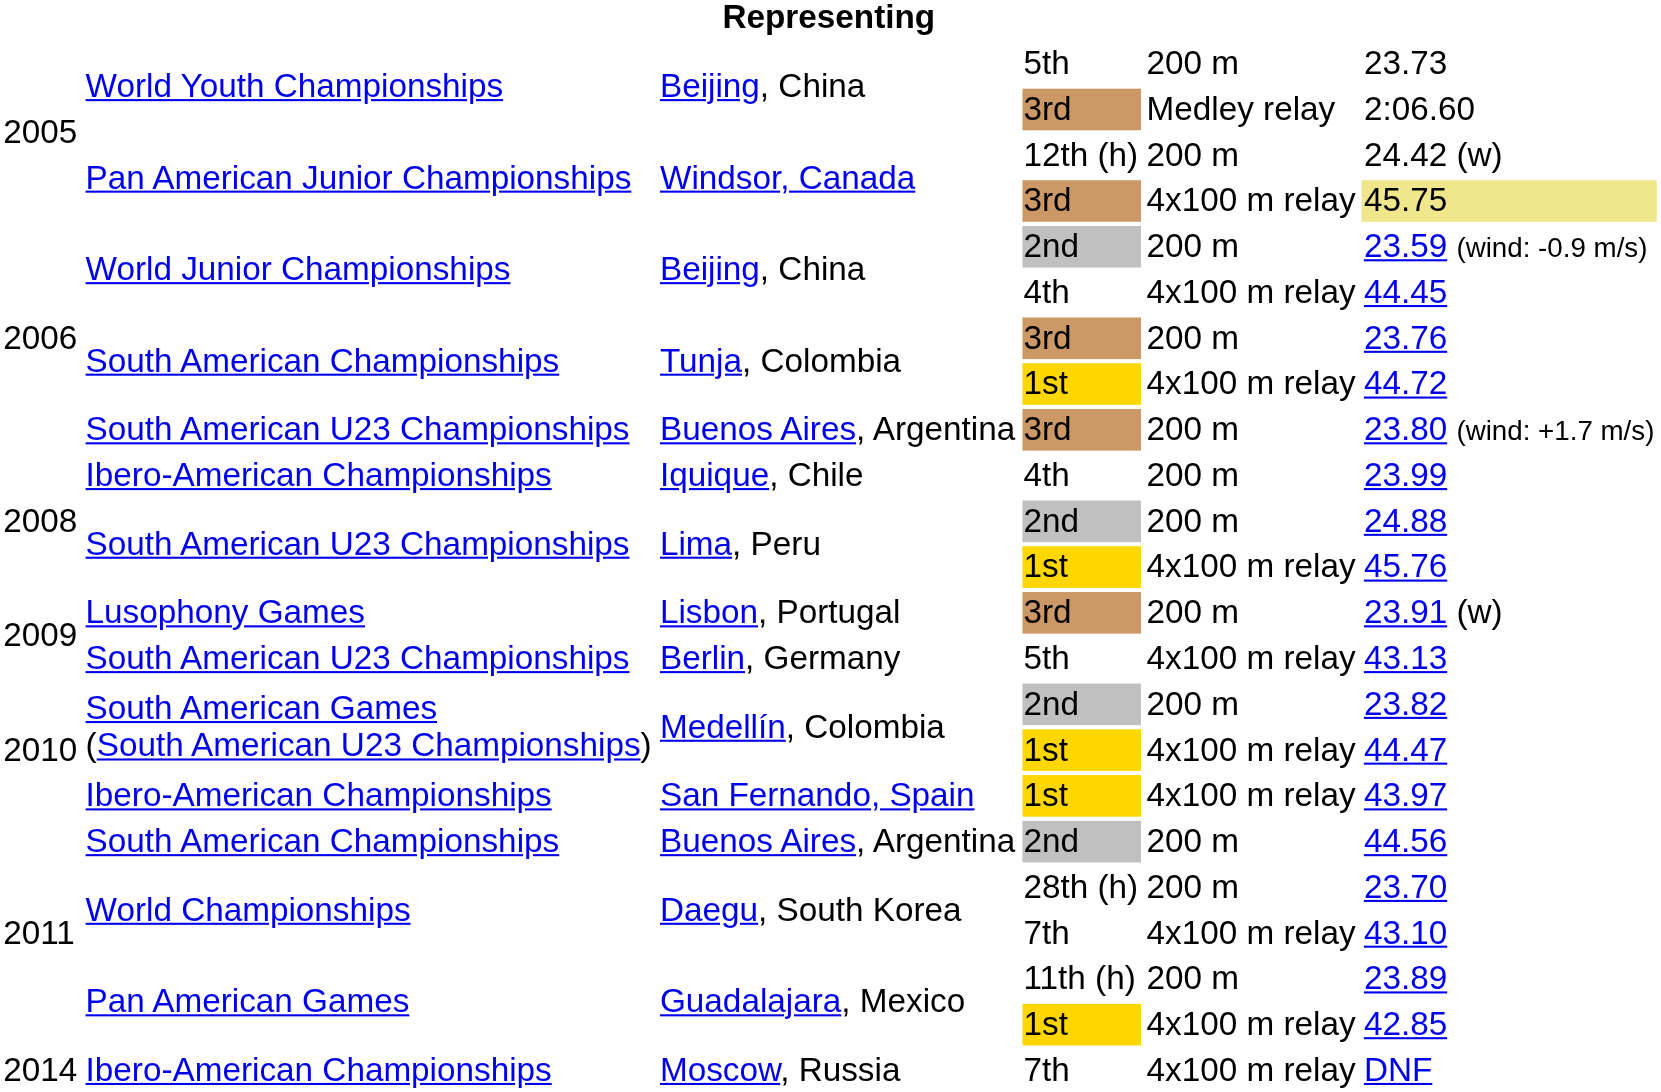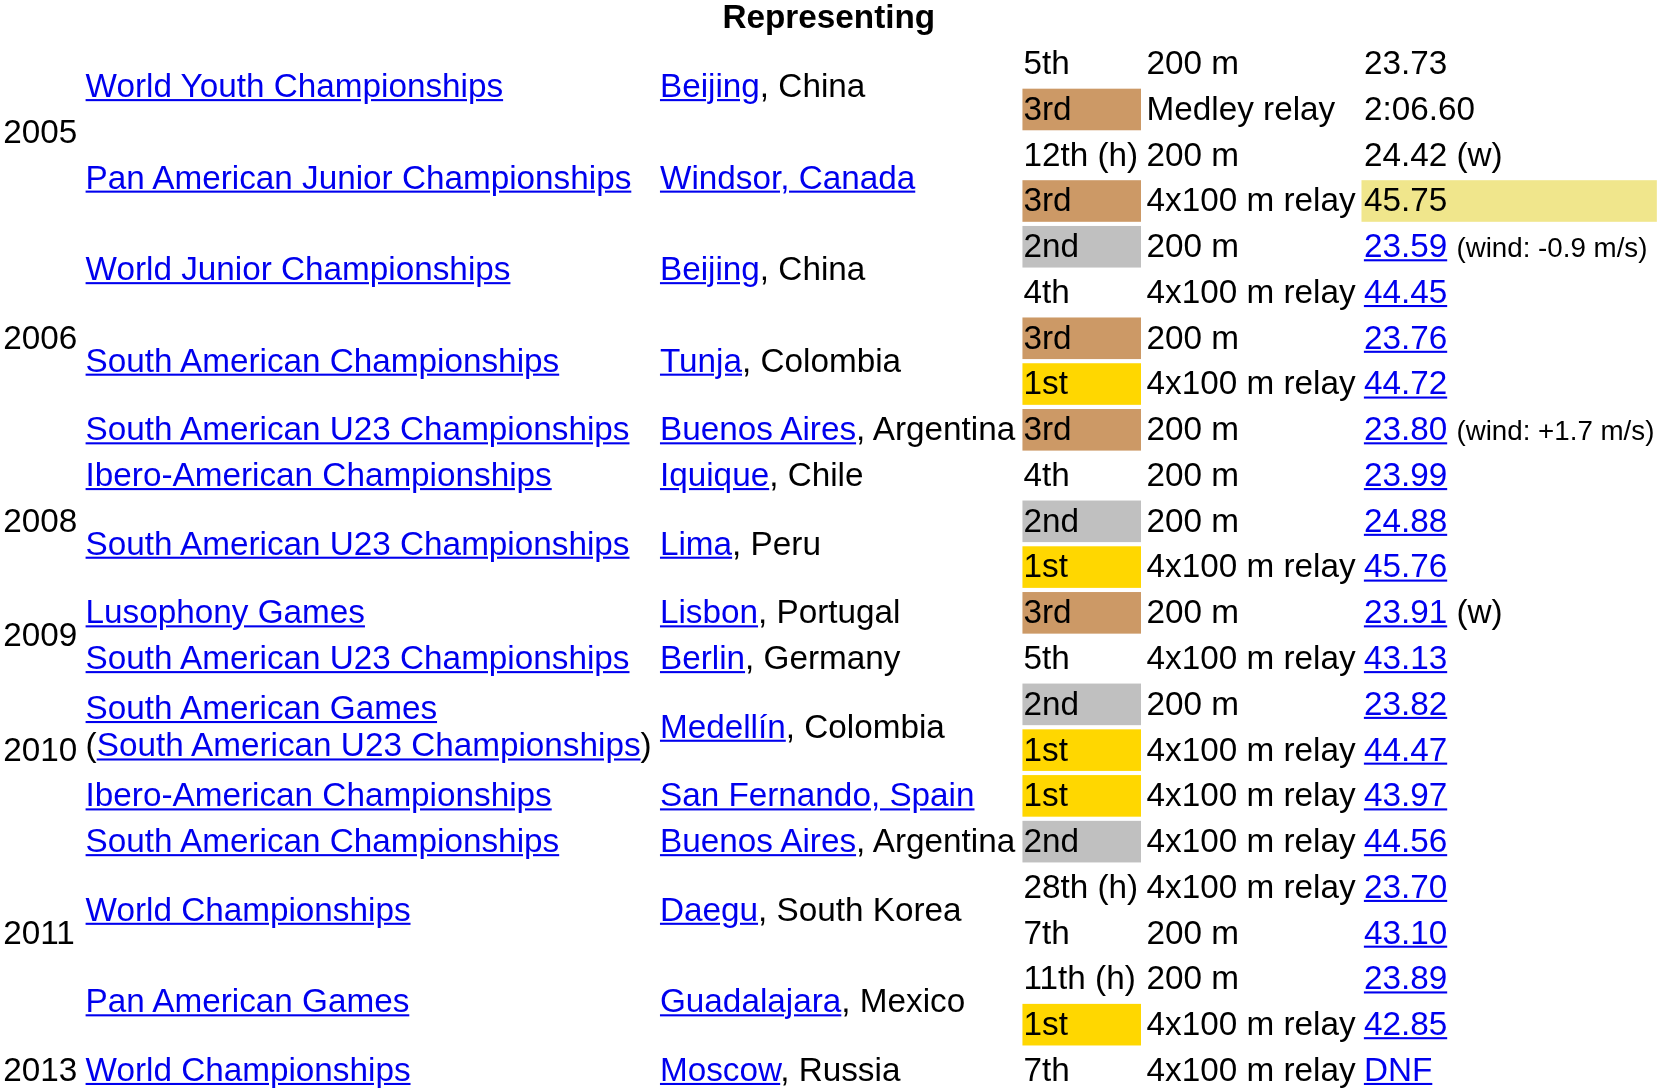 <table>
 <tr>
 <th colspan="6">Representing </th>
 </tr>
 <tr>
 <td rowspan=4>2005</td>
 <td rowspan=2><a href='#'>World Youth Championships</a></td>
 <td rowspan=2><a href='#'>Beijing</a>, China</td>
 <td>5th</td>
 <td>200 m</td>
 <td>23.73</td>
 </tr>
 <tr>
 <td bgcolor=cc9966>3rd</td>
 <td>Medley relay</td>
 <td>2:06.60</td>
 </tr>
 <tr>
 <td rowspan=2><a href='#'>Pan American Junior Championships</a></td>
 <td rowspan=2><a href='#'>Windsor, Canada</a></td>
 <td>12th (h)</td>
 <td>200 m</td>
 <td>24.42 (w)</td>
 </tr>
 <tr>
 <td bgcolor=cc9966>3rd</td>
 <td>4x100 m relay</td>
 <td style="background: khaki;">45.75</td>
 </tr>
 <tr>
 <td rowspan=5>2006</td>
 <td rowspan=2><a href='#'>World Junior Championships</a></td>
 <td rowspan=2><a href='#'>Beijing</a>, China</td>
 <td bgcolor=silver>2nd</td>
 <td>200 m</td>
 <td><a href='#'>23.59</a> <small>(wind: -0.9 m/s)</small></td>
 </tr>
 <tr>
 <td>4th</td>
 <td>4x100 m relay</td>
 <td><a href='#'>44.45</a></td>
 </tr>
 <tr>
 <td rowspan=2><a href='#'>South American Championships</a></td>
 <td rowspan=2><a href='#'>Tunja</a>, Colombia</td>
 <td bgcolor=cc9966>3rd</td>
 <td>200 m</td>
 <td><a href='#'>23.76</a></td>
 </tr>
 <tr>
 <td bgcolor=gold>1st</td>
 <td>4x100 m relay</td>
 <td><a href='#'>44.72</a></td>
 </tr>
 <tr>
 <td><a href='#'>South American U23 Championships</a></td>
 <td><a href='#'>Buenos Aires</a>, Argentina</td>
 <td bgcolor=cc9966>3rd</td>
 <td>200 m</td>
 <td><a href='#'>23.80</a> <small>(wind: +1.7 m/s)</small></td>
 </tr>
 <tr>
 <td rowspan=3>2008</td>
 <td><a href='#'>Ibero-American Championships</a></td>
 <td><a href='#'>Iquique</a>, Chile</td>
 <td>4th</td>
 <td>200 m</td>
 <td><a href='#'>23.99</a></td>
 </tr>
 <tr>
 <td rowspan=2><a href='#'>South American U23 Championships</a></td>
 <td rowspan=2><a href='#'>Lima</a>, Peru</td>
 <td bgcolor=silver>2nd</td>
 <td>200 m</td>
 <td><a href='#'>24.88</a></td>
 </tr>
 <tr>
 <td bgcolor=gold>1st</td>
 <td>4x100 m relay</td>
 <td><a href='#'>45.76</a></td>
 </tr>
 <tr>
 <td rowspan=2>2009</td>
 <td><a href='#'>Lusophony Games</a></td>
 <td><a href='#'>Lisbon</a>, Portugal</td>
 <td bgcolor=cc9966>3rd</td>
 <td>200 m</td>
 <td><a href='#'>23.91</a> (w)</td>
 </tr>
 <tr>
 <td><a href='#'>South American U23 Championships</a></td>
 <td><a href='#'>Berlin</a>, Germany</td>
 <td>5th</td>
 <td>4x100 m relay</td>
 <td><a href='#'>43.13</a></td>
 </tr>
 <tr>
 <td rowspan=3>2010</td>
 <td rowspan=2><a href='#'>South American Games</a><br>(<a href='#'>South American U23 Championships</a>)</td>
 <td rowspan=2><a href='#'>Medellín</a>, Colombia</td>
 <td bgcolor=silver>2nd</td>
 <td>200 m</td>
 <td><a href='#'>23.82</a></td>
 </tr>
 <tr>
 <td bgcolor=gold>1st</td>
 <td>4x100 m relay</td>
 <td><a href='#'>44.47</a></td>
 </tr>
 <tr>
 <td><a href='#'>Ibero-American Championships</a></td>
 <td><a href='#'>San Fernando, Spain</a></td>
 <td bgcolor=gold>1st</td>
 <td>4x100 m relay</td>
 <td><a href='#'>43.97</a></td>
 </tr>
 <tr>
 <td rowspan=5>2011</td>
 <td><a href='#'>South American Championships</a></td>
 <td><a href='#'>Buenos Aires</a>, Argentina</td>
 <td bgcolor=silver>2nd</td>
-<td>200 m</td>
+<td>4x100 m relay</td>
 <td><a href='#'>44.56</a></td>
 </tr>
 <tr>
 <td rowspan=2><a href='#'>World Championships</a></td>
 <td rowspan=2><a href='#'>Daegu</a>, South Korea</td>
 <td>28th (h)</td>
-<td>200 m</td>
+<td>4x100 m relay</td>
 <td><a href='#'>23.70</a></td>
 </tr>
 <tr>
 <td>7th</td>
-<td>4x100 m relay</td>
+<td>200 m</td>
 <td><a href='#'>43.10</a></td>
 </tr>
 <tr>
 <td rowspan=2><a href='#'>Pan American Games</a></td>
 <td rowspan=2><a href='#'>Guadalajara</a>, Mexico</td>
 <td>11th (h)</td>
 <td>200 m</td>
 <td><a href='#'>23.89</a></td>
 </tr>
 <tr>
 <td bgcolor=gold>1st</td>
 <td>4x100 m relay</td>
 <td><a href='#'>42.85</a></td>
 </tr>
 <tr>
-<td>2014</td>
-<td><a href='#'>Ibero-American Championships</a></td>
+<td>2013</td>
+<td><a href='#'>World Championships</a></td>
 <td><a href='#'>Moscow</a>, Russia</td>
 <td>7th</td>
 <td>4x100 m relay</td>
 <td><a href='#'>DNF</a></td>
 </tr>
 </table>
